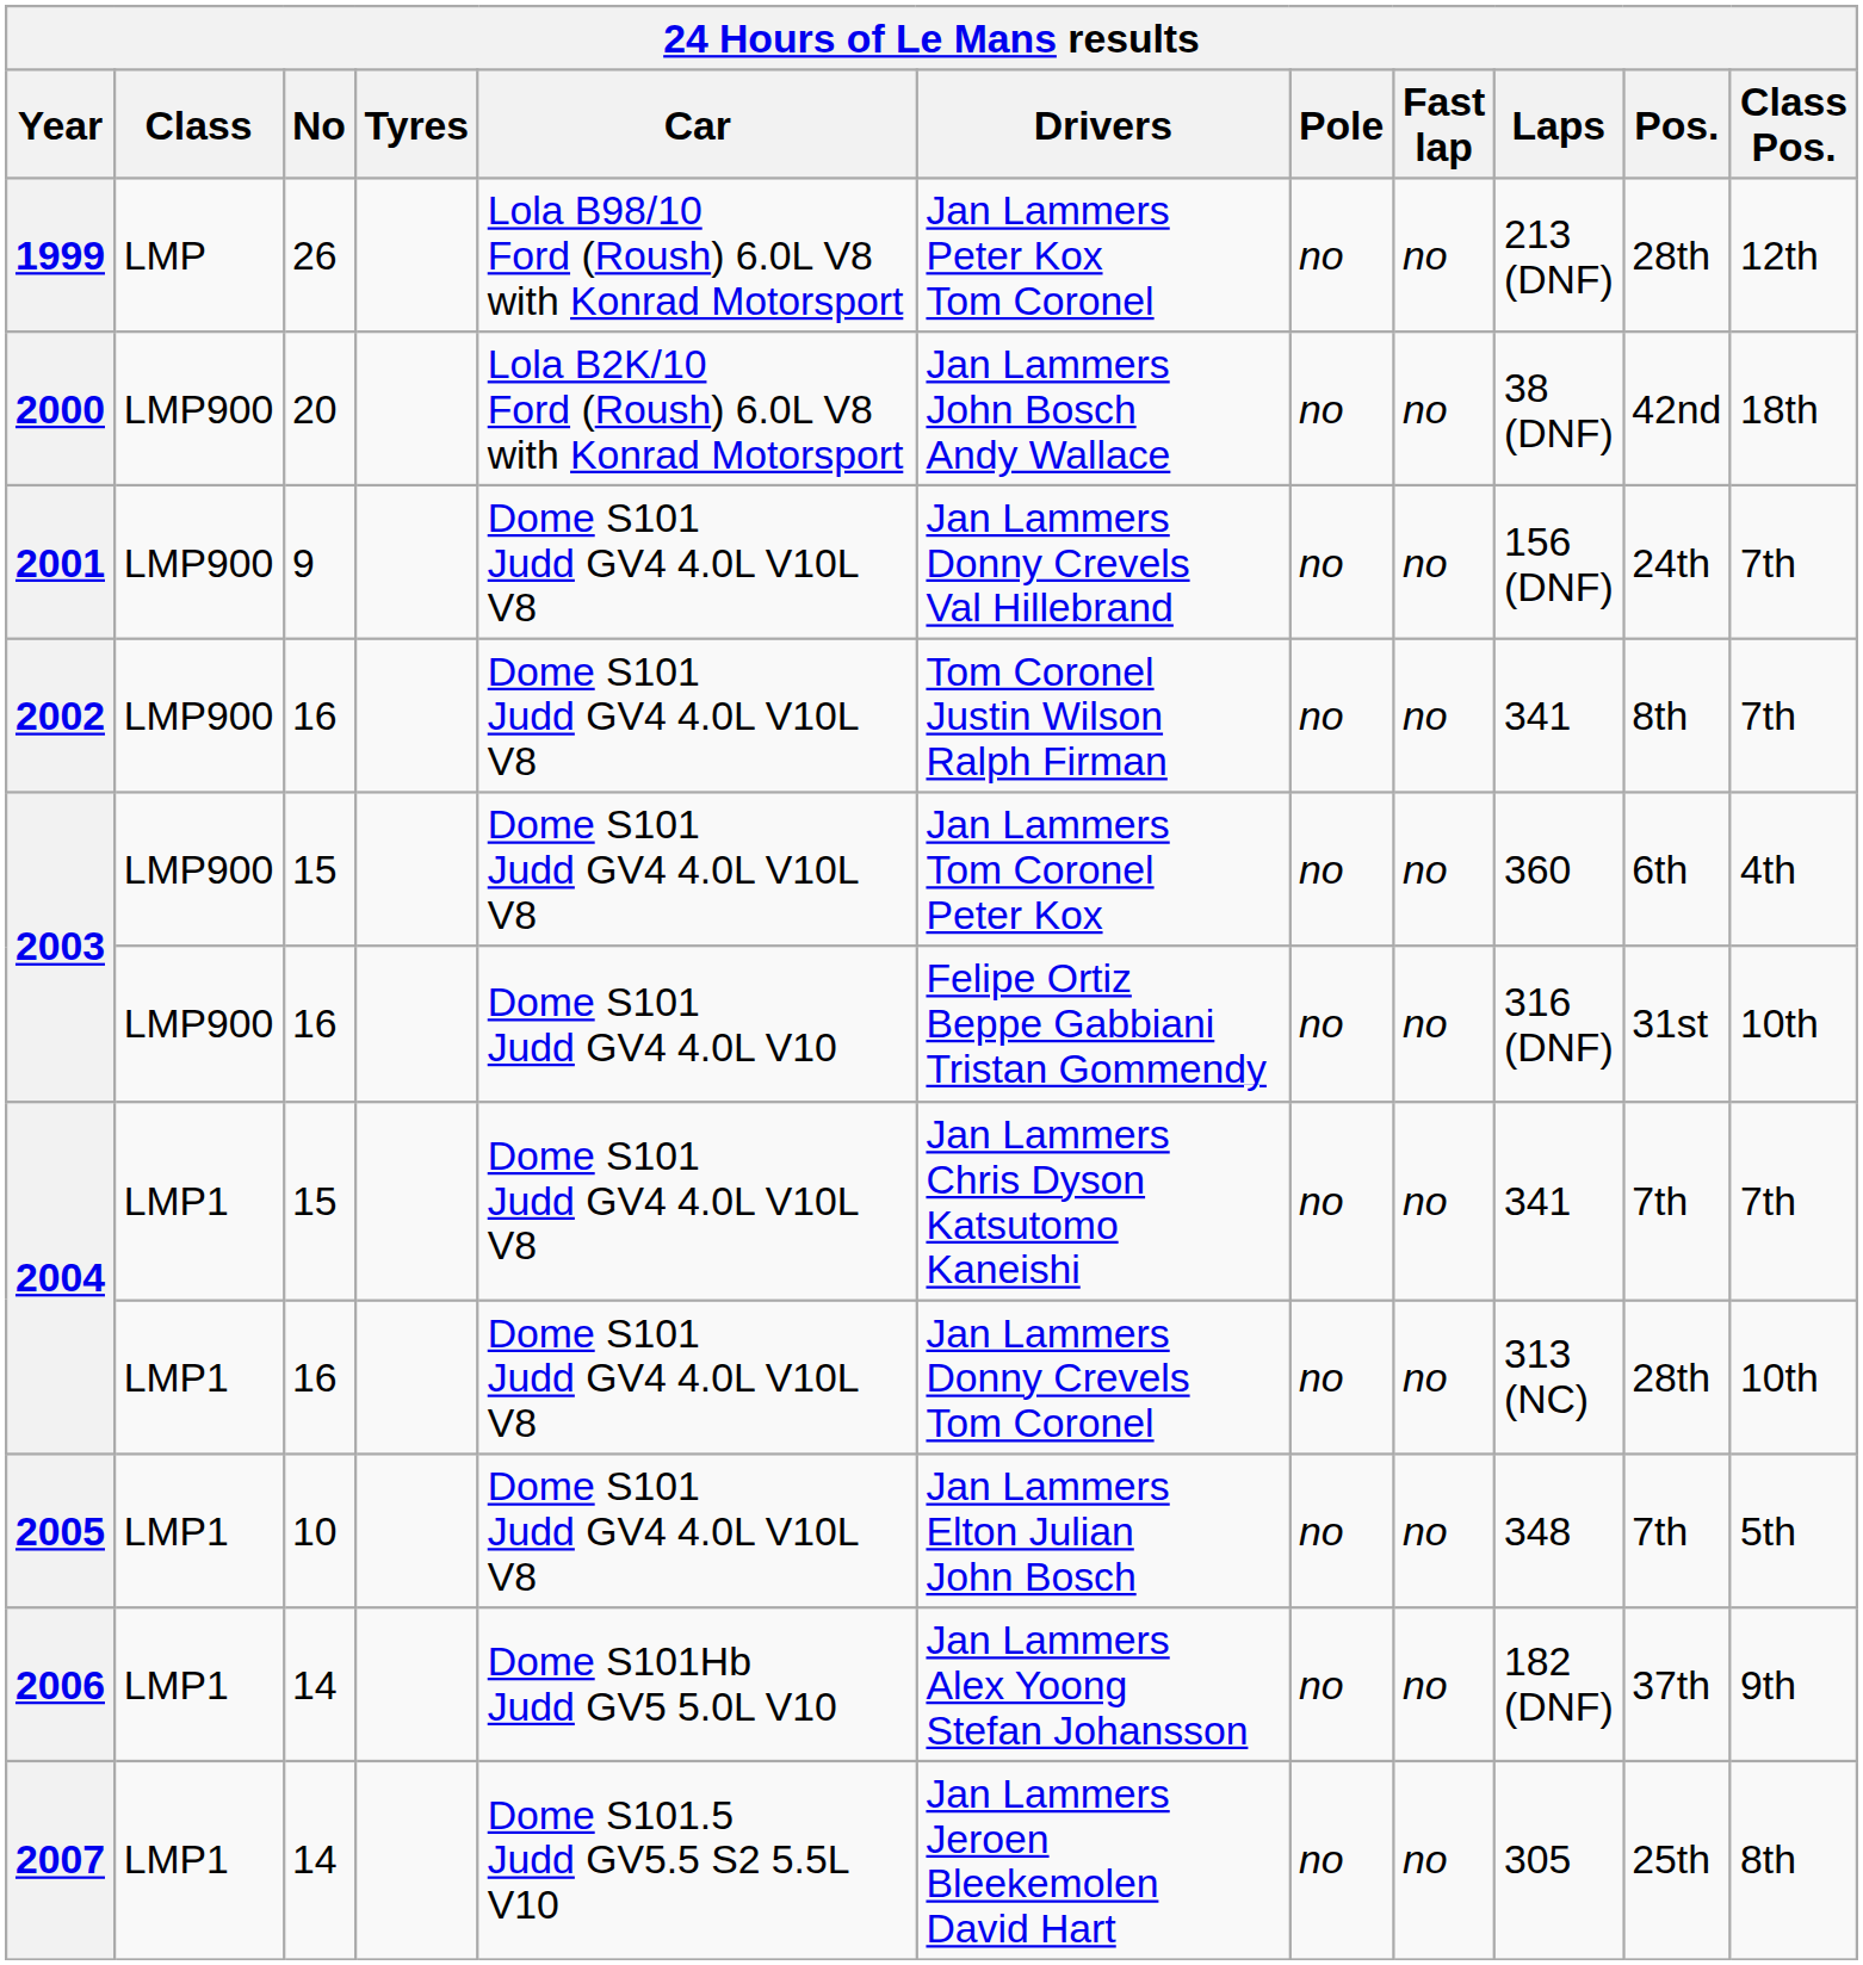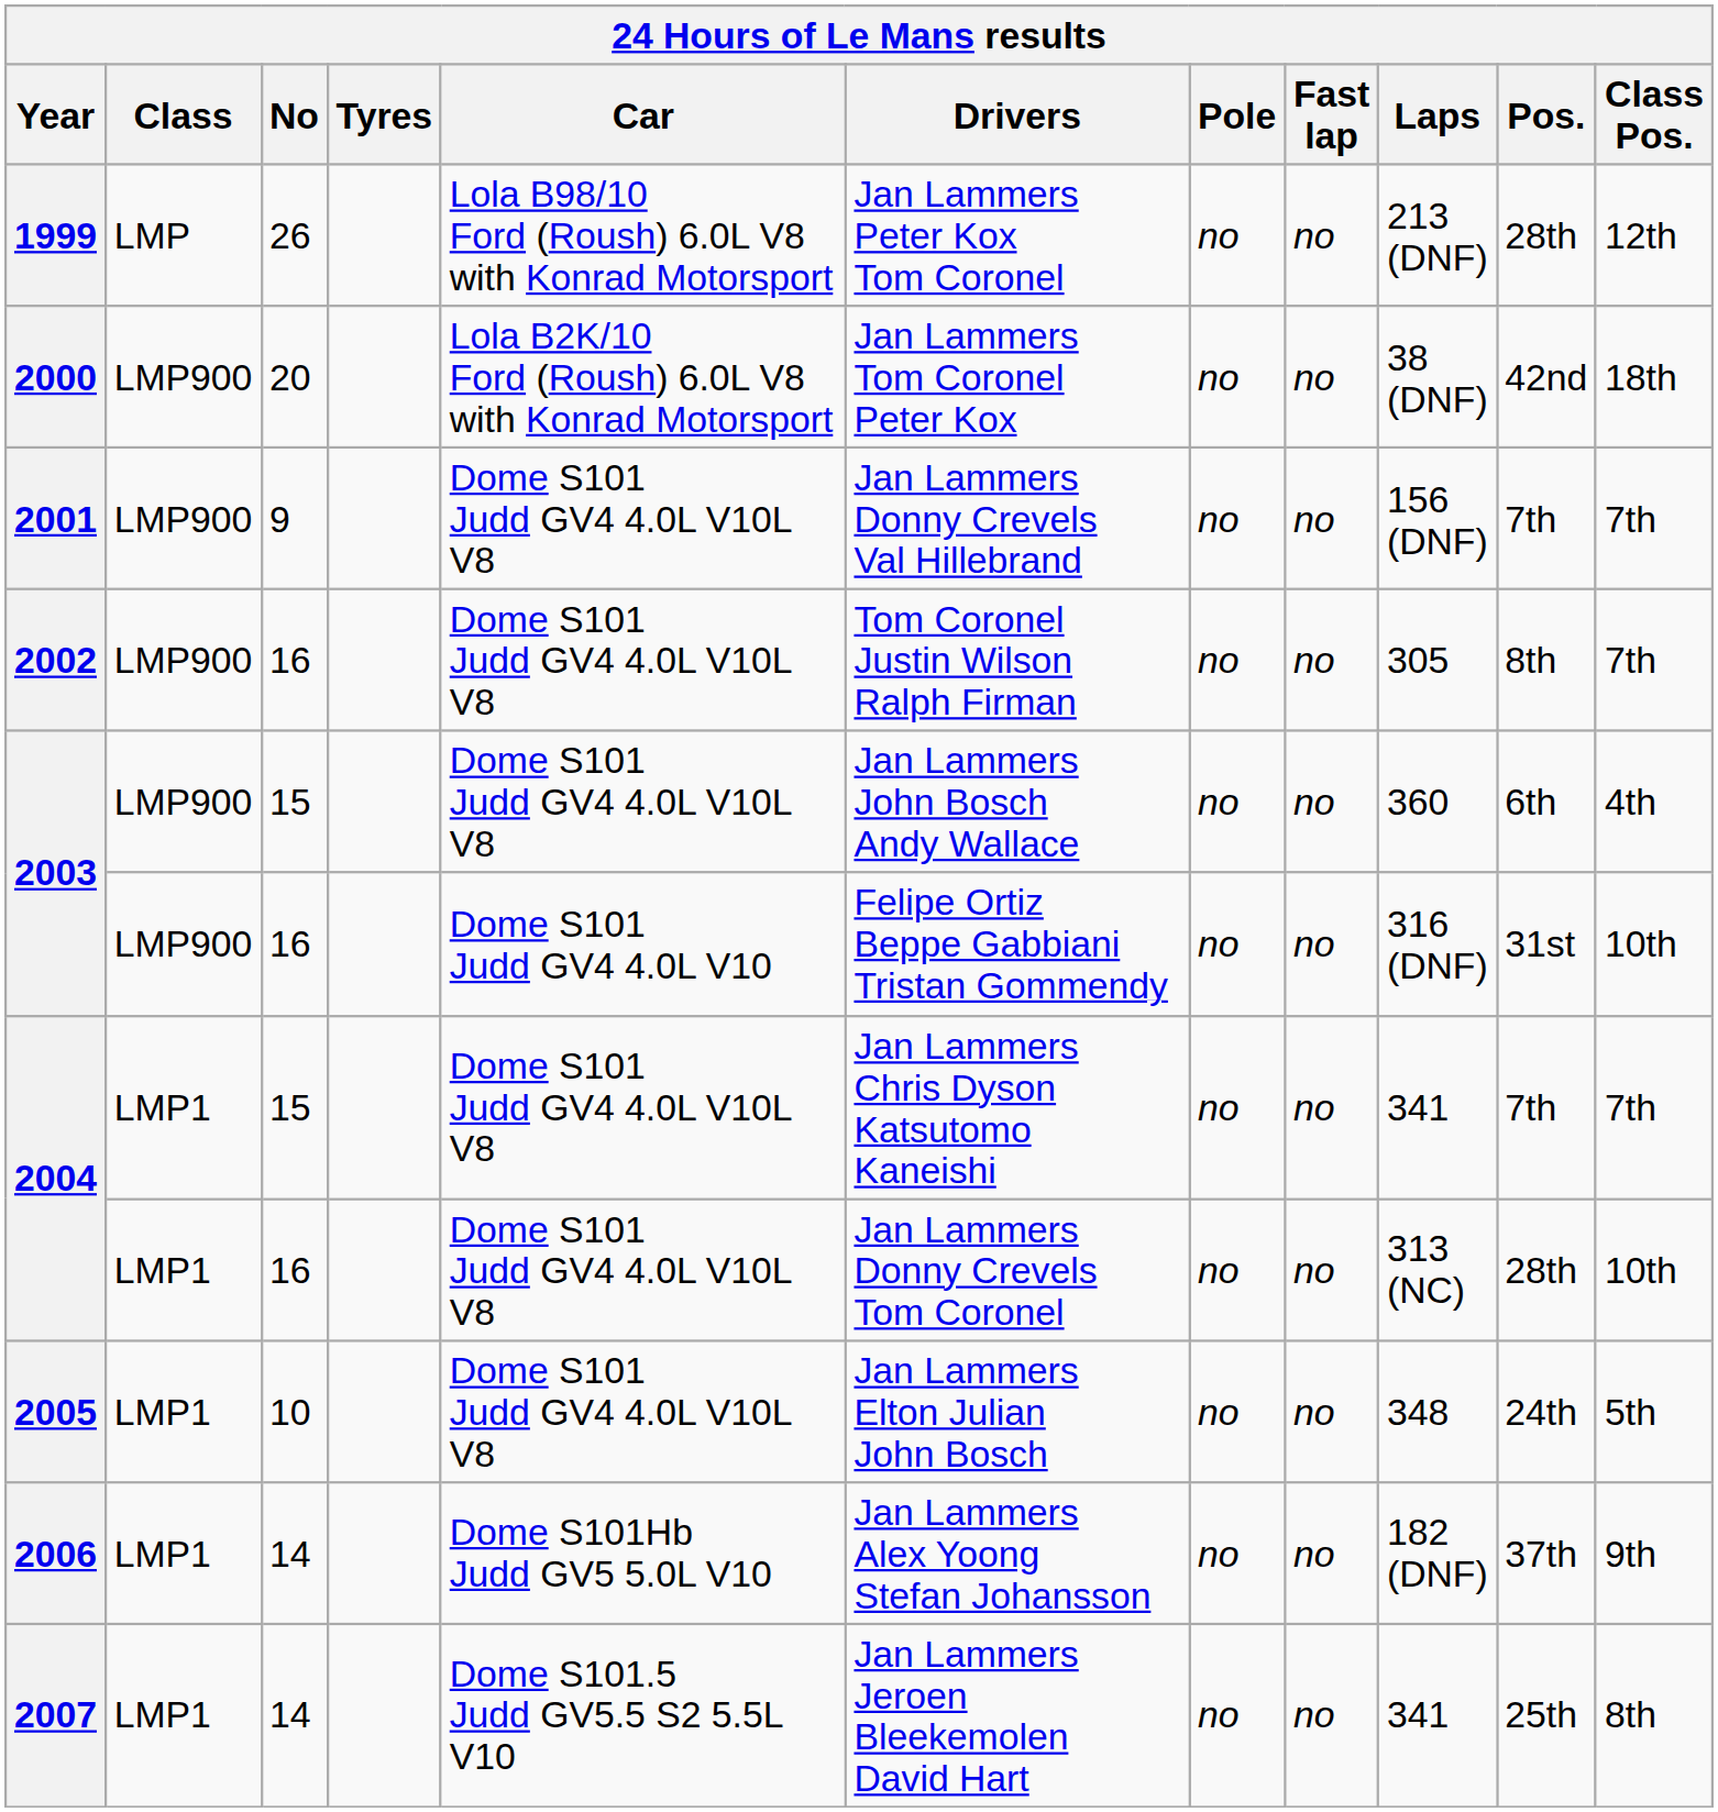 <table class="wikitable collapsible collapsed" style="font-size:95%; width:700px">
 <tr>
 <th colspan=11><a href='#'>24 Hours of Le Mans</a> results</th>
 </tr>
 <tr>
 <th>Year</th>
 <th>Class</th>
 <th>No</th>
 <th>Tyres</th>
 <th>Car</th>
 <th>Drivers</th>
 <th>Pole</th>
 <th>Fast<br>lap</th>
 <th>Laps</th>
 <th>Pos.</th>
 <th>Class<br>Pos.</th>
 </tr>
 <tr>
 <th><a href='#'>1999</a></th>
 <td>LMP</td>
 <td>26</td>
 <td></td>
 <td><a href='#'>Lola B98/10</a><br> <a href='#'>Ford</a> (<a href='#'>Roush</a>) 6.0L V8<br> with  <a href='#'>Konrad Motorsport</a></td>
 <td> <a href='#'>Jan Lammers</a><br>  <a href='#'>Peter Kox</a><br>  <a href='#'>Tom Coronel</a></td>
 <td><em>no</em></td>
 <td><em>no</em></td>
 <td>213<br> (DNF)</td>
 <td>28th</td>
 <td>12th</td>
 </tr>
 <tr>
 <th><a href='#'>2000</a></th>
 <td>LMP900</td>
 <td>20</td>
 <td></td>
 <td><a href='#'>Lola B2K/10</a><br> <a href='#'>Ford</a> (<a href='#'>Roush</a>) 6.0L V8<br> with  <a href='#'>Konrad Motorsport</a></td>
-<td> <a href='#'>Jan Lammers</a><br>  <a href='#'>John Bosch</a><br>  <a href='#'>Andy Wallace</a></td>
+<td> <a href='#'>Jan Lammers</a><br>  <a href='#'>Tom Coronel</a><br>  <a href='#'>Peter Kox</a></td>
 <td><em>no</em></td>
 <td><em>no</em></td>
 <td>38<br> (DNF)</td>
 <td>42nd</td>
 <td>18th</td>
 </tr>
 <tr>
 <th><a href='#'>2001</a></th>
 <td>LMP900</td>
 <td>9</td>
 <td></td>
 <td><a href='#'>Dome</a> S101<br> <a href='#'>Judd</a> GV4 4.0L V10L V8</td>
 <td> <a href='#'>Jan Lammers</a><br>  <a href='#'>Donny Crevels</a><br>  <a href='#'>Val Hillebrand</a></td>
 <td><em>no</em></td>
 <td><em>no</em></td>
 <td>156<br> (DNF)</td>
-<td>24th</td>
+<td>7th</td>
 <td>7th</td>
 </tr>
 <tr>
 <th><a href='#'>2002</a></th>
 <td>LMP900</td>
 <td>16</td>
 <td></td>
 <td><a href='#'>Dome</a> S101<br> <a href='#'>Judd</a> GV4 4.0L V10L V8</td>
 <td> <a href='#'>Tom Coronel</a><br>  <a href='#'>Justin Wilson</a><br>  <a href='#'>Ralph Firman</a></td>
 <td><em>no</em></td>
 <td><em>no</em></td>
-<td>341</td>
+<td>305</td>
 <td>8th</td>
 <td>7th</td>
 </tr>
 <tr>
 <th rowspan=2><a href='#'>2003</a></th>
 <td>LMP900</td>
 <td>15</td>
 <td></td>
 <td><a href='#'>Dome</a> S101<br> <a href='#'>Judd</a> GV4 4.0L V10L V8</td>
-<td> <a href='#'>Jan Lammers</a><br>  <a href='#'>Tom Coronel</a><br>  <a href='#'>Peter Kox</a></td>
+<td> <a href='#'>Jan Lammers</a><br>  <a href='#'>John Bosch</a><br>  <a href='#'>Andy Wallace</a></td>
 <td><em>no</em></td>
 <td><em>no</em></td>
 <td>360</td>
 <td>6th</td>
 <td>4th</td>
 </tr>
 <tr>
 <td>LMP900</td>
 <td>16</td>
 <td></td>
 <td><a href='#'>Dome</a> S101<br> <a href='#'>Judd</a> GV4 4.0L V10</td>
 <td> <a href='#'>Felipe Ortiz</a><br>  <a href='#'>Beppe Gabbiani</a><br>  <a href='#'>Tristan Gommendy</a></td>
 <td><em>no</em></td>
 <td><em>no</em></td>
 <td>316<br> (DNF)</td>
 <td>31st</td>
 <td>10th</td>
 </tr>
 <tr>
 <th rowspan=2><a href='#'>2004</a></th>
 <td>LMP1</td>
 <td>15</td>
 <td></td>
 <td><a href='#'>Dome</a> S101<br> <a href='#'>Judd</a> GV4 4.0L V10L V8</td>
 <td> <a href='#'>Jan Lammers</a><br>  <a href='#'>Chris Dyson</a><br>  <a href='#'>Katsutomo Kaneishi</a></td>
 <td><em>no</em></td>
 <td><em>no</em></td>
 <td>341</td>
 <td>7th</td>
 <td>7th</td>
 </tr>
 <tr>
 <td>LMP1</td>
 <td>16</td>
 <td></td>
 <td><a href='#'>Dome</a> S101<br> <a href='#'>Judd</a> GV4 4.0L V10L V8</td>
 <td> <a href='#'>Jan Lammers</a><br>  <a href='#'>Donny Crevels</a><br>  <a href='#'>Tom Coronel</a></td>
 <td><em>no</em></td>
 <td><em>no</em></td>
 <td>313<br> (NC)</td>
 <td>28th</td>
 <td>10th</td>
 </tr>
 <tr>
 <th><a href='#'>2005</a></th>
 <td>LMP1</td>
 <td>10</td>
 <td></td>
 <td><a href='#'>Dome</a> S101<br> <a href='#'>Judd</a> GV4 4.0L V10L V8</td>
 <td> <a href='#'>Jan Lammers</a><br>  <a href='#'>Elton Julian</a><br>  <a href='#'>John Bosch</a></td>
 <td><em>no</em></td>
 <td><em>no</em></td>
 <td>348</td>
-<td>7th</td>
+<td>24th</td>
 <td>5th</td>
 </tr>
 <tr>
 <th><a href='#'>2006</a></th>
 <td>LMP1</td>
 <td>14</td>
 <td></td>
 <td><a href='#'>Dome</a> S101Hb<br> <a href='#'>Judd</a> GV5 5.0L V10</td>
 <td> <a href='#'>Jan Lammers</a><br>  <a href='#'>Alex Yoong</a><br>  <a href='#'>Stefan Johansson</a></td>
 <td><em>no</em></td>
 <td><em>no</em></td>
 <td>182<br> (DNF)</td>
 <td>37th</td>
 <td>9th</td>
 </tr>
 <tr>
 <th><a href='#'>2007</a></th>
 <td>LMP1</td>
 <td>14</td>
 <td></td>
 <td><a href='#'>Dome</a> S101.5<br> <a href='#'>Judd</a> GV5.5 S2 5.5L V10</td>
 <td> <a href='#'>Jan Lammers</a><br>  <a href='#'>Jeroen Bleekemolen</a><br>  <a href='#'>David Hart</a></td>
 <td><em>no</em></td>
 <td><em>no</em></td>
-<td>305</td>
+<td>341</td>
 <td>25th</td>
 <td>8th</td>
 </tr>
 </table>
